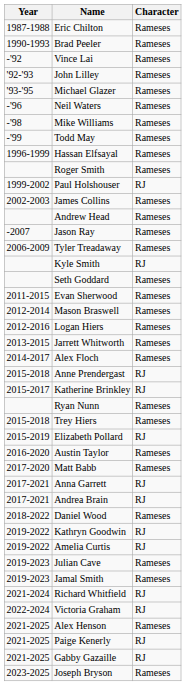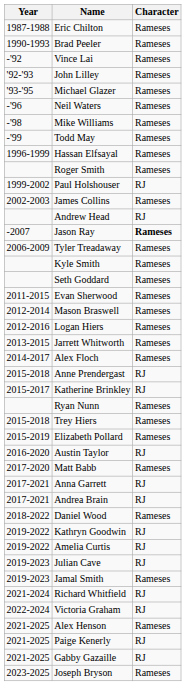 <table class="wikitable">
 <tr>
 <th>Year</th>
 <th>Name</th>
 <th>Character</th>
 </tr>
 <tr>
 <td>1987-1988</td>
 <td>Eric Chilton</td>
 <td>Rameses</td>
 </tr>
 <tr>
 <td>1990-1993</td>
 <td>Brad Peeler</td>
 <td>Rameses</td>
 </tr>
 <tr>
 <td>-'92</td>
 <td>Vince Lai</td>
 <td>Rameses</td>
 </tr>
 <tr>
 <td>'92-'93</td>
 <td>John Lilley</td>
 <td>Rameses</td>
 </tr>
 <tr>
 <td>'93-'95</td>
 <td>Michael Glazer</td>
 <td>Rameses</td>
 </tr>
 <tr>
 <td>-'96</td>
 <td>Neil Waters</td>
 <td>Rameses</td>
 </tr>
 <tr>
 <td>-'98</td>
 <td>Mike Williams</td>
 <td>Rameses</td>
 </tr>
 <tr>
 <td>-'99</td>
 <td>Todd May</td>
 <td>Rameses</td>
 </tr>
 <tr>
 <td>1996-1999</td>
 <td>Hassan Elfsayal</td>
 <td>Rameses</td>
 </tr>
 <tr>
 <td></td>
 <td>Roger Smith</td>
 <td>Rameses</td>
 </tr>
 <tr>
 <td>1999-2002</td>
 <td>Paul Holshouser</td>
 <td>RJ</td>
 </tr>
 <tr>
 <td>2002-2003</td>
 <td>James Collins</td>
 <td>Rameses</td>
 </tr>
 <tr>
 <td></td>
 <td>Andrew Head</td>
-<td>Rameses</td>
+<td>RJ</td>
 </tr>
 <tr>
 <td>-2007</td>
 <td>Jason Ray</td>
-<td>Rameses</td>
+<td><strong>Rameses</strong></td>
 </tr>
 <tr>
 <td>2006-2009</td>
 <td>Tyler Treadaway</td>
 <td>Rameses</td>
 </tr>
 <tr>
 <td></td>
 <td>Kyle Smith</td>
-<td>RJ</td>
+<td>Rameses</td>
 </tr>
 <tr>
 <td></td>
 <td>Seth Goddard</td>
 <td>Rameses</td>
 </tr>
 <tr>
 <td>2011-2015</td>
 <td>Evan Sherwood</td>
 <td>Rameses</td>
 </tr>
 <tr>
 <td>2012-2014</td>
 <td>Mason Braswell</td>
 <td>Rameses</td>
 </tr>
 <tr>
 <td>2012-2016</td>
 <td>Logan Hiers</td>
 <td>Rameses</td>
 </tr>
 <tr>
 <td>2013-2015</td>
 <td>Jarrett Whitworth</td>
 <td>Rameses</td>
 </tr>
 <tr>
 <td>2014-2017</td>
 <td>Alex Floch</td>
 <td>Rameses</td>
 </tr>
 <tr>
 <td>2015-2018</td>
 <td>Anne Prendergast</td>
 <td>RJ</td>
 </tr>
 <tr>
 <td>2015-2017</td>
 <td>Katherine Brinkley</td>
 <td>RJ</td>
 </tr>
 <tr>
 <td></td>
 <td>Ryan Nunn</td>
 <td>Rameses</td>
 </tr>
 <tr>
 <td>2015-2018</td>
 <td>Trey Hiers</td>
 <td>Rameses</td>
 </tr>
 <tr>
 <td>2015-2019</td>
 <td>Elizabeth Pollard</td>
-<td>RJ</td>
+<td>Rameses</td>
 </tr>
 <tr>
 <td>2016-2020</td>
 <td>Austin Taylor</td>
-<td>Rameses</td>
+<td>RJ</td>
 </tr>
 <tr>
 <td>2017-2020</td>
 <td>Matt Babb</td>
 <td>Rameses</td>
 </tr>
 <tr>
 <td>2017-2021</td>
 <td>Anna Garrett</td>
 <td>RJ</td>
 </tr>
 <tr>
 <td>2017-2021</td>
 <td>Andrea Brain</td>
 <td>RJ</td>
 </tr>
 <tr>
 <td>2018-2022</td>
 <td>Daniel Wood</td>
 <td>Rameses</td>
 </tr>
 <tr>
 <td>2019-2022</td>
 <td>Kathryn Goodwin</td>
 <td>RJ</td>
 </tr>
 <tr>
 <td>2019-2022</td>
 <td>Amelia Curtis</td>
 <td>RJ</td>
 </tr>
 <tr>
 <td>2019-2023</td>
 <td>Julian Cave</td>
-<td>Rameses</td>
+<td>RJ</td>
 </tr>
 <tr>
 <td>2019-2023</td>
 <td>Jamal Smith</td>
 <td>Rameses</td>
 </tr>
 <tr>
 <td>2021-2024</td>
 <td>Richard Whitfield</td>
 <td>RJ</td>
 </tr>
 <tr>
 <td>2022-2024</td>
 <td>Victoria Graham</td>
 <td>RJ</td>
 </tr>
 <tr>
 <td>2021-2025</td>
 <td>Alex Henson</td>
 <td>Rameses</td>
 </tr>
 <tr>
 <td>2021-2025</td>
 <td>Paige Kenerly</td>
 <td>RJ</td>
 </tr>
 <tr>
 <td>2021-2025</td>
 <td>Gabby Gazaille</td>
 <td>RJ</td>
 </tr>
 <tr>
 <td>2023-2025</td>
 <td>Joseph Bryson</td>
 <td>Rameses</td>
 </tr>
 </table>
